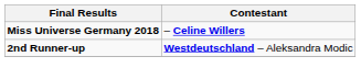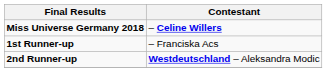 <table class="wikitable" border="1">
 <tr>
 <th>Final Results</th>
 <th>Contestant</th>
 </tr>
 <tr>
 <td><strong>Miss Universe Germany 2018</strong></td>
 <td><strong></strong> – <strong><a href='#'>Celine Willers</a></strong></td>
 </tr>
 <tr>
+<td><strong>1st Runner-up</strong></td>
+<td><strong></strong> – Franciska Acs</td>
+</tr>
+<tr>
 <td><strong>2nd Runner-up</strong></td>
 <td><strong> <a href='#'>Westdeutschland</a></strong> – Aleksandra Modic</td>
 </tr>
 <tr>
 </tr>
 </table>
